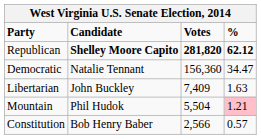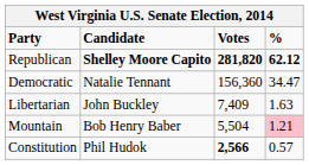 <table class="wikitable">
 <tr>
 <th colspan="4">West Virginia U.S. Senate Election, 2014</th>
 </tr>
 <tr>
 <td><strong>Party</strong></td>
 <td><strong>Candidate</strong></td>
 <td><strong>Votes</strong></td>
 <td><strong>%</strong></td>
 </tr>
 <tr>
 <td>Republican</td>
 <td><strong>Shelley Moore Capito</strong></td>
 <td><strong>281,820</strong></td>
 <td><strong>62.12</strong></td>
 </tr>
 <tr>
 <td>Democratic</td>
 <td>Natalie Tennant</td>
 <td>156,360</td>
 <td>34.47</td>
 </tr>
 <tr>
 <td>Libertarian</td>
 <td>John Buckley</td>
 <td>7,409</td>
 <td>1.63</td>
 </tr>
 <tr>
 <td>Mountain</td>
-<td>Phil Hudok</td>
+<td>Bob Henry Baber</td>
 <td>5,504</td>
 <td style="background: pink;">1.21</td>
 </tr>
 <tr>
 <td>Constitution</td>
-<td>Bob Henry Baber</td>
-<td>2,566</td>
+<td>Phil Hudok</td>
+<td><strong>2,566</strong></td>
 <td>0.57</td>
 </tr>
 </table>
